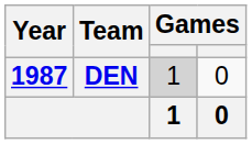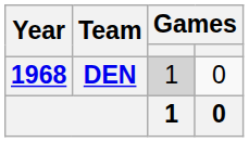 <table class="wikitable" style="text-align:center">
 <tr>
 <th rowspan="2">Year</th>
 <th rowspan="2">Team</th>
 <th colspan="2">Games</th>
 </tr>
 <tr>
 <th></th>
 <th></th>
 </tr>
 <tr>
-<th><a href='#'>1987</a></th>
+<th><a href='#'>1968</a></th>
 <th><a href='#'>DEN</a></th>
 <td style="background: lightgrey;">1</td>
 <td>0</td>
 </tr>
 <tr>
 <th colspan="2"></th>
 <th>1</th>
 <th>0</th>
 </tr>
 </table>
